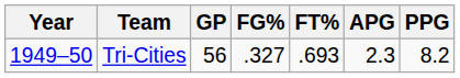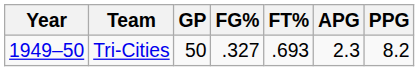 <table class="wikitable sortable" style="font-size:95%; text-align:right;">
 <tr>
 <th>Year</th>
 <th>Team</th>
 <th>GP</th>
 <th>FG%</th>
 <th>FT%</th>
 <th>APG</th>
 <th>PPG</th>
 </tr>
 <tr>
 <td style="text-align:left;"><a href='#'>1949–50</a></td>
 <td style="text-align:left;"><a href='#'>Tri-Cities</a></td>
-<td>56</td>
+<td>50</td>
 <td>.327</td>
 <td>.693</td>
 <td>2.3</td>
 <td>8.2</td>
 </tr>
 </table>
